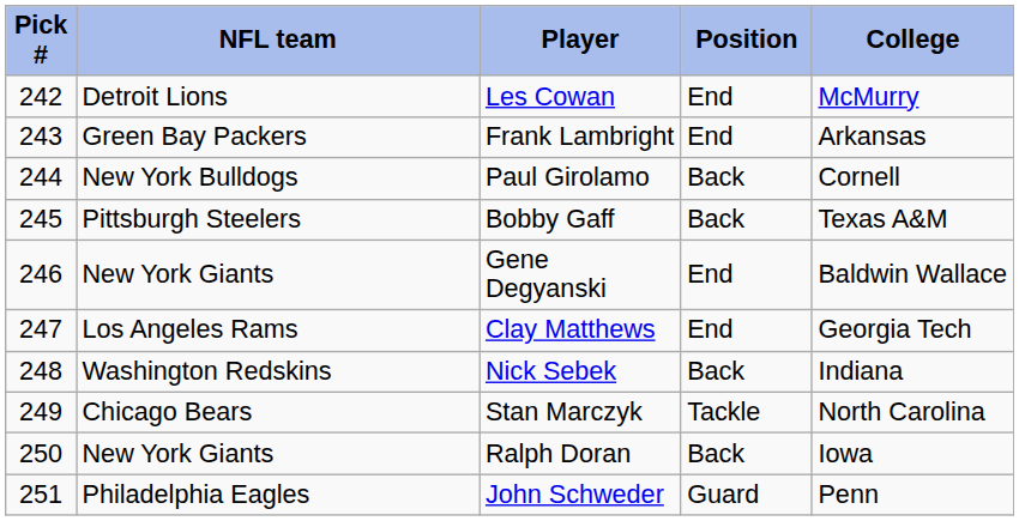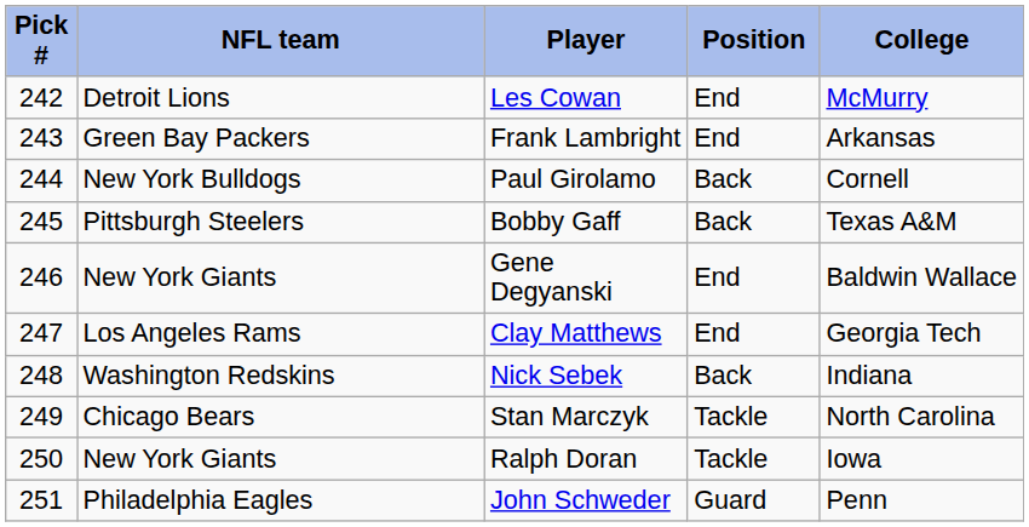 <table class="wikitable sortable sortable" style="width: 100%">
 <tr>
 <th style="background:#A8BDEC;" width=7%>Pick #</th>
 <th width=40% style="background:#A8BDEC;">NFL team</th>
 <th width=20% style="background:#A8BDEC;">Player</th>
 <th width=13% style="background:#A8BDEC;">Position</th>
 <th style="background:#A8BDEC;">College</th>
 </tr>
 <tr>
 <td align=center>242</td>
 <td>Detroit Lions</td>
 <td><a href='#'>Les Cowan</a></td>
 <td>End</td>
 <td><a href='#'>McMurry</a></td>
 </tr>
 <tr>
 <td align=center>243</td>
 <td>Green Bay Packers</td>
 <td>Frank Lambright</td>
 <td>End</td>
 <td>Arkansas</td>
 </tr>
 <tr>
 <td align=center>244</td>
 <td>New York Bulldogs</td>
 <td>Paul Girolamo</td>
 <td>Back</td>
 <td>Cornell</td>
 </tr>
 <tr>
 <td align=center>245</td>
 <td>Pittsburgh Steelers</td>
 <td>Bobby Gaff</td>
 <td>Back</td>
 <td>Texas A&M</td>
 </tr>
 <tr>
 <td align=center>246</td>
 <td>New York Giants</td>
 <td>Gene Degyanski</td>
 <td>End</td>
 <td>Baldwin Wallace</td>
 </tr>
 <tr>
 <td align=center>247</td>
 <td>Los Angeles Rams</td>
 <td><a href='#'>Clay Matthews</a></td>
 <td>End</td>
 <td>Georgia Tech</td>
 </tr>
 <tr>
 <td align=center>248</td>
 <td>Washington Redskins</td>
 <td><a href='#'>Nick Sebek</a></td>
 <td>Back</td>
 <td>Indiana</td>
 </tr>
 <tr>
 <td align=center>249</td>
 <td>Chicago Bears</td>
 <td>Stan Marczyk</td>
 <td>Tackle</td>
 <td>North Carolina</td>
 </tr>
 <tr>
 <td align=center>250</td>
 <td>New York Giants</td>
 <td>Ralph Doran</td>
-<td>Back</td>
+<td>Tackle</td>
 <td>Iowa</td>
 </tr>
 <tr>
 <td align=center>251</td>
 <td>Philadelphia Eagles</td>
 <td><a href='#'>John Schweder</a></td>
 <td>Guard</td>
 <td>Penn</td>
 </tr>
 </table>
